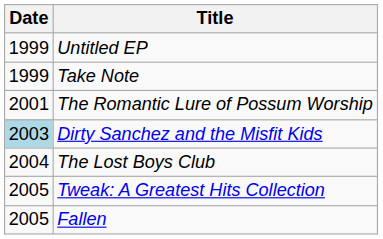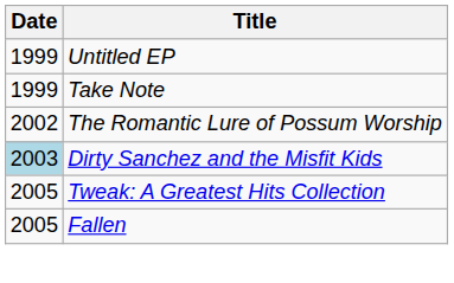 <table class="wikitable">
 <tr>
 <th>Date</th>
 <th>Title</th>
 </tr>
 <tr>
 <td>1999</td>
 <td><em>Untitled EP</em></td>
 </tr>
 <tr>
 <td>1999</td>
 <td><em>Take Note</em></td>
 </tr>
 <tr>
-<td>2001</td>
+<td>2002</td>
 <td><em>The Romantic Lure of Possum Worship</em></td>
 </tr>
 <tr>
 <td style="background: lightblue;">2003</td>
 <td><em><a href='#'>Dirty Sanchez and the Misfit Kids</a></em></td>
-</tr>
-<tr>
-<td>2004</td>
-<td><em>The Lost Boys Club</em></td>
 </tr>
 <tr>
 <td>2005</td>
 <td><em><a href='#'>Tweak: A Greatest Hits Collection</a></em></td>
 </tr>
 <tr>
 <td>2005</td>
 <td><em><a href='#'>Fallen</a></em></td>
 </tr>
 </table>
